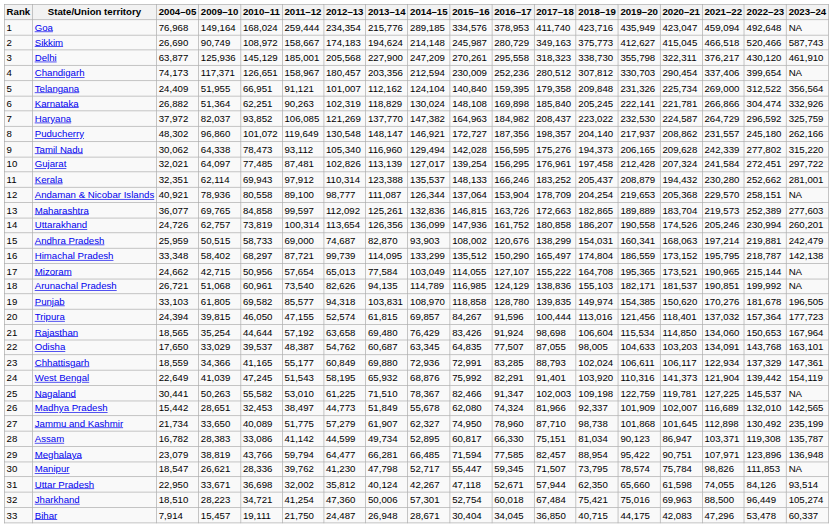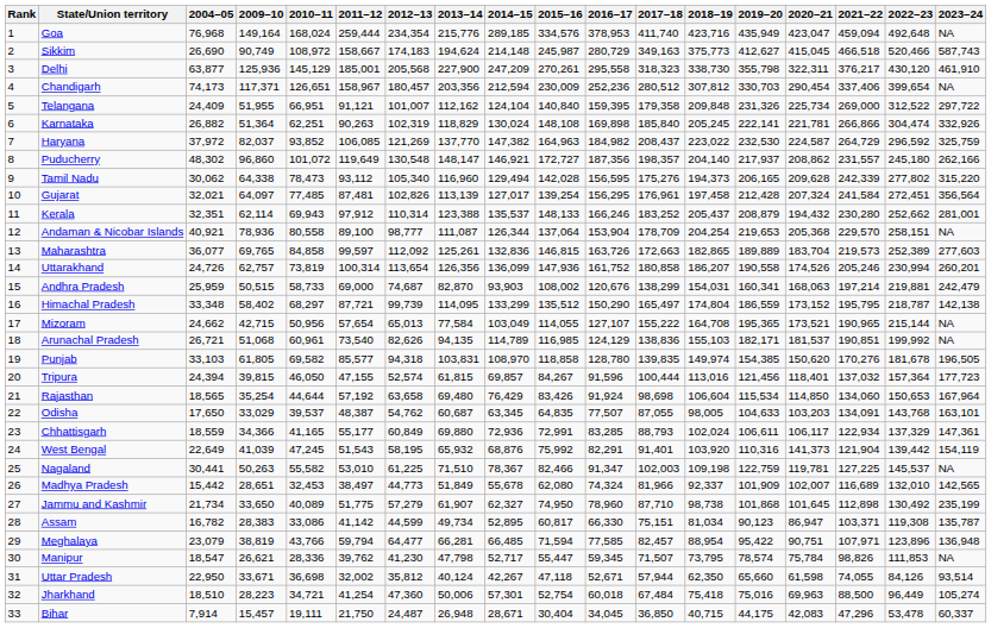 <table class="wikitable sortable defaultcenter col2left" style="font-size: 90%">
 <tr>
 <th>Rank</th>
 <th>State/Union territory</th>
 <th>2004–05</th>
 <th>2009–10</th>
 <th>2010–11</th>
 <th>2011–12</th>
 <th>2012–13</th>
 <th>2013–14</th>
 <th>2014–15</th>
 <th>2015–16</th>
 <th>2016–17</th>
 <th>2017–18</th>
 <th>2018–19</th>
 <th>2019–20</th>
 <th>2020–21</th>
 <th>2021–22</th>
 <th>2022–23</th>
 <th>2023–24</th>
 </tr>
 <tr>
 <td>1</td>
 <td><a href='#'>Goa</a></td>
 <td>76,968</td>
 <td>149,164</td>
 <td>168,024</td>
 <td>259,444</td>
 <td>234,354</td>
 <td>215,776</td>
 <td>289,185</td>
 <td>334,576</td>
 <td>378,953</td>
 <td>411,740</td>
 <td>423,716</td>
 <td>435,949</td>
 <td>423,047</td>
 <td>459,094</td>
 <td>492,648</td>
 <td>NA</td>
 </tr>
 <tr>
 <td>2</td>
 <td><a href='#'>Sikkim</a></td>
 <td>26,690</td>
 <td>90,749</td>
 <td>108,972</td>
 <td>158,667</td>
 <td>174,183</td>
 <td>194,624</td>
 <td>214,148</td>
 <td>245,987</td>
 <td>280,729</td>
 <td>349,163</td>
 <td>375,773</td>
 <td>412,627</td>
 <td>415,045</td>
 <td>466,518</td>
 <td>520,466</td>
 <td>587,743</td>
 </tr>
 <tr>
 <td>3</td>
 <td><a href='#'>Delhi</a></td>
 <td>63,877</td>
 <td>125,936</td>
 <td>145,129</td>
 <td>185,001</td>
 <td>205,568</td>
 <td>227,900</td>
 <td>247,209</td>
 <td>270,261</td>
 <td>295,558</td>
 <td>318,323</td>
 <td>338,730</td>
 <td>355,798</td>
 <td>322,311</td>
 <td>376,217</td>
 <td>430,120</td>
 <td>461,910</td>
 </tr>
 <tr>
 <td>4</td>
 <td><a href='#'>Chandigarh</a></td>
 <td>74,173</td>
 <td>117,371</td>
 <td>126,651</td>
 <td>158,967</td>
 <td>180,457</td>
 <td>203,356</td>
 <td>212,594</td>
 <td>230,009</td>
 <td>252,236</td>
 <td>280,512</td>
 <td>307,812</td>
 <td>330,703</td>
 <td>290,454</td>
 <td>337,406</td>
 <td>399,654</td>
 <td>NA</td>
 </tr>
 <tr>
 <td>5</td>
 <td><a href='#'>Telangana</a></td>
 <td>24,409</td>
 <td>51,955</td>
 <td>66,951</td>
 <td>91,121</td>
 <td>101,007</td>
 <td>112,162</td>
 <td>124,104</td>
 <td>140,840</td>
 <td>159,395</td>
 <td>179,358</td>
 <td>209,848</td>
 <td>231,326</td>
 <td>225,734</td>
 <td>269,000</td>
 <td>312,522</td>
-<td>356,564</td>
+<td>297,722</td>
 </tr>
 <tr>
 <td>6</td>
 <td><a href='#'>Karnataka</a></td>
 <td>26,882</td>
 <td>51,364</td>
 <td>62,251</td>
 <td>90,263</td>
 <td>102,319</td>
 <td>118,829</td>
 <td>130,024</td>
 <td>148,108</td>
 <td>169,898</td>
 <td>185,840</td>
 <td>205,245</td>
 <td>222,141</td>
 <td>221,781</td>
 <td>266,866</td>
 <td>304,474</td>
 <td>332,926</td>
 </tr>
 <tr>
 <td>7</td>
 <td><a href='#'>Haryana</a></td>
 <td>37,972</td>
 <td>82,037</td>
 <td>93,852</td>
 <td>106,085</td>
 <td>121,269</td>
 <td>137,770</td>
 <td>147,382</td>
 <td>164,963</td>
 <td>184,982</td>
 <td>208,437</td>
 <td>223,022</td>
 <td>232,530</td>
 <td>224,587</td>
 <td>264,729</td>
 <td>296,592</td>
 <td>325,759</td>
 </tr>
 <tr>
 <td>8</td>
 <td><a href='#'>Puducherry</a></td>
 <td>48,302</td>
 <td>96,860</td>
 <td>101,072</td>
 <td>119,649</td>
 <td>130,548</td>
 <td>148,147</td>
 <td>146,921</td>
 <td>172,727</td>
 <td>187,356</td>
 <td>198,357</td>
 <td>204,140</td>
 <td>217,937</td>
 <td>208,862</td>
 <td>231,557</td>
 <td>245,180</td>
 <td>262,166</td>
 </tr>
 <tr>
 <td>9</td>
 <td><a href='#'>Tamil Nadu</a></td>
 <td>30,062</td>
 <td>64,338</td>
 <td>78,473</td>
 <td>93,112</td>
 <td>105,340</td>
 <td>116,960</td>
 <td>129,494</td>
 <td>142,028</td>
 <td>156,595</td>
 <td>175,276</td>
 <td>194,373</td>
 <td>206,165</td>
 <td>209,628</td>
 <td>242,339</td>
 <td>277,802</td>
 <td>315,220</td>
 </tr>
 <tr>
 <td>10</td>
 <td><a href='#'>Gujarat</a></td>
 <td>32,021</td>
 <td>64,097</td>
 <td>77,485</td>
 <td>87,481</td>
 <td>102,826</td>
 <td>113,139</td>
 <td>127,017</td>
 <td>139,254</td>
 <td>156,295</td>
 <td>176,961</td>
 <td>197,458</td>
 <td>212,428</td>
 <td>207,324</td>
 <td>241,584</td>
 <td>272,451</td>
-<td>297,722</td>
+<td>356,564</td>
 </tr>
 <tr>
 <td>11</td>
 <td><a href='#'>Kerala</a></td>
 <td>32,351</td>
 <td>62,114</td>
 <td>69,943</td>
 <td>97,912</td>
 <td>110,314</td>
 <td>123,388</td>
 <td>135,537</td>
 <td>148,133</td>
 <td>166,246</td>
 <td>183,252</td>
 <td>205,437</td>
 <td>208,879</td>
 <td>194,432</td>
 <td>230,280</td>
 <td>252,662</td>
 <td>281,001</td>
 </tr>
 <tr>
 <td>12</td>
 <td><a href='#'>Andaman & Nicobar Islands</a></td>
 <td>40,921</td>
 <td>78,936</td>
 <td>80,558</td>
 <td>89,100</td>
 <td>98,777</td>
 <td>111,087</td>
 <td>126,344</td>
 <td>137,064</td>
 <td>153,904</td>
 <td>178,709</td>
 <td>204,254</td>
 <td>219,653</td>
 <td>205,368</td>
 <td>229,570</td>
 <td>258,151</td>
 <td>NA</td>
 </tr>
 <tr>
 <td>13</td>
 <td><a href='#'>Maharashtra</a></td>
 <td>36,077</td>
 <td>69,765</td>
 <td>84,858</td>
 <td>99,597</td>
 <td>112,092</td>
 <td>125,261</td>
 <td>132,836</td>
 <td>146,815</td>
 <td>163,726</td>
 <td>172,663</td>
 <td>182,865</td>
 <td>189,889</td>
 <td>183,704</td>
 <td>219,573</td>
 <td>252,389</td>
 <td>277,603</td>
 </tr>
 <tr>
 <td>14</td>
 <td><a href='#'>Uttarakhand</a></td>
 <td>24,726</td>
 <td>62,757</td>
 <td>73,819</td>
 <td>100,314</td>
 <td>113,654</td>
 <td>126,356</td>
 <td>136,099</td>
 <td>147,936</td>
 <td>161,752</td>
 <td>180,858</td>
 <td>186,207</td>
 <td>190,558</td>
 <td>174,526</td>
 <td>205,246</td>
 <td>230,994</td>
 <td>260,201</td>
 </tr>
 <tr>
 <td>15</td>
 <td><a href='#'>Andhra Pradesh </a></td>
 <td>25,959</td>
 <td>50,515</td>
 <td>58,733</td>
 <td>69,000</td>
 <td>74,687</td>
 <td>82,870</td>
 <td>93,903</td>
 <td>108,002</td>
 <td>120,676</td>
 <td>138,299</td>
 <td>154,031</td>
 <td>160,341</td>
 <td>168,063</td>
 <td>197,214</td>
 <td>219,881</td>
 <td>242,479</td>
 </tr>
 <tr>
 <td>16</td>
 <td><a href='#'>Himachal Pradesh</a></td>
 <td>33,348</td>
 <td>58,402</td>
 <td>68,297</td>
 <td>87,721</td>
 <td>99,739</td>
 <td>114,095</td>
 <td>133,299</td>
 <td>135,512</td>
 <td>150,290</td>
 <td>165,497</td>
 <td>174,804</td>
 <td>186,559</td>
 <td>173,152</td>
 <td>195,795</td>
 <td>218,787</td>
 <td>142,138</td>
 </tr>
 <tr>
 <td>17</td>
 <td><a href='#'>Mizoram</a></td>
 <td>24,662</td>
 <td>42,715</td>
 <td>50,956</td>
 <td>57,654</td>
 <td>65,013</td>
 <td>77,584</td>
 <td>103,049</td>
 <td>114,055</td>
 <td>127,107</td>
 <td>155,222</td>
 <td>164,708</td>
 <td>195,365</td>
 <td>173,521</td>
 <td>190,965</td>
 <td>215,144</td>
 <td>NA</td>
 </tr>
 <tr>
 <td>18</td>
 <td><a href='#'>Arunachal Pradesh</a></td>
 <td>26,721</td>
 <td>51,068</td>
 <td>60,961</td>
 <td>73,540</td>
 <td>82,626</td>
 <td>94,135</td>
 <td>114,789</td>
 <td>116,985</td>
 <td>124,129</td>
 <td>138,836</td>
 <td>155,103</td>
 <td>182,171</td>
 <td>181,537</td>
 <td>190,851</td>
 <td>199,992</td>
 <td>NA</td>
 </tr>
 <tr>
 <td>19</td>
 <td><a href='#'>Punjab</a></td>
 <td>33,103</td>
 <td>61,805</td>
 <td>69,582</td>
 <td>85,577</td>
 <td>94,318</td>
 <td>103,831</td>
 <td>108,970</td>
 <td>118,858</td>
 <td>128,780</td>
 <td>139,835</td>
 <td>149,974</td>
 <td>154,385</td>
 <td>150,620</td>
 <td>170,276</td>
 <td>181,678</td>
 <td>196,505</td>
 </tr>
 <tr>
 <td>20</td>
 <td><a href='#'>Tripura</a></td>
 <td>24,394</td>
 <td>39,815</td>
 <td>46,050</td>
 <td>47,155</td>
 <td>52,574</td>
 <td>61,815</td>
 <td>69,857</td>
 <td>84,267</td>
 <td>91,596</td>
 <td>100,444</td>
 <td>113,016</td>
 <td>121,456</td>
 <td>118,401</td>
 <td>137,032</td>
 <td>157,364</td>
 <td>177,723</td>
 </tr>
 <tr>
 <td>21</td>
 <td><a href='#'>Rajasthan</a></td>
 <td>18,565</td>
 <td>35,254</td>
 <td>44,644</td>
 <td>57,192</td>
 <td>63,658</td>
 <td>69,480</td>
 <td>76,429</td>
 <td>83,426</td>
 <td>91,924</td>
 <td>98,698</td>
 <td>106,604</td>
 <td>115,534</td>
 <td>114,850</td>
 <td>134,060</td>
 <td>150,653</td>
 <td>167,964</td>
 </tr>
 <tr>
 <td>22</td>
 <td><a href='#'>Odisha</a></td>
 <td>17,650</td>
 <td>33,029</td>
 <td>39,537</td>
 <td>48,387</td>
 <td>54,762</td>
 <td>60,687</td>
 <td>63,345</td>
 <td>64,835</td>
 <td>77,507</td>
 <td>87,055</td>
 <td>98,005</td>
 <td>104,633</td>
 <td>103,203</td>
 <td>134,091</td>
 <td>143,768</td>
 <td>163,101</td>
 </tr>
 <tr>
 <td>23</td>
 <td><a href='#'>Chhattisgarh</a></td>
 <td>18,559</td>
 <td>34,366</td>
 <td>41,165</td>
 <td>55,177</td>
 <td>60,849</td>
 <td>69,880</td>
 <td>72,936</td>
 <td>72,991</td>
 <td>83,285</td>
 <td>88,793</td>
 <td>102,024</td>
 <td>106,611</td>
 <td>106,117</td>
 <td>122,934</td>
 <td>137,329</td>
 <td>147,361</td>
 </tr>
 <tr>
 <td>24</td>
 <td><a href='#'>West Bengal</a></td>
 <td>22,649</td>
 <td>41,039</td>
 <td>47,245</td>
 <td>51,543</td>
 <td>58,195</td>
 <td>65,932</td>
 <td>68,876</td>
 <td>75,992</td>
 <td>82,291</td>
 <td>91,401</td>
 <td>103,920</td>
 <td>110,316</td>
 <td>141,373</td>
 <td>121,904</td>
 <td>139,442</td>
 <td>154,119</td>
 </tr>
 <tr>
 <td>25</td>
 <td><a href='#'>Nagaland</a></td>
 <td>30,441</td>
 <td>50,263</td>
 <td>55,582</td>
 <td>53,010</td>
 <td>61,225</td>
 <td>71,510</td>
 <td>78,367</td>
 <td>82,466</td>
 <td>91,347</td>
 <td>102,003</td>
 <td>109,198</td>
 <td>122,759</td>
 <td>119,781</td>
 <td>127,225</td>
 <td>145,537</td>
 <td>NA</td>
 </tr>
 <tr>
 <td>26</td>
 <td><a href='#'>Madhya Pradesh</a></td>
 <td>15,442</td>
 <td>28,651</td>
 <td>32,453</td>
 <td>38,497</td>
 <td>44,773</td>
 <td>51,849</td>
 <td>55,678</td>
 <td>62,080</td>
 <td>74,324</td>
 <td>81,966</td>
 <td>92,337</td>
 <td>101,909</td>
 <td>102,007</td>
 <td>116,689</td>
 <td>132,010</td>
 <td>142,565</td>
 </tr>
 <tr>
 <td>27</td>
 <td><a href='#'>Jammu and Kashmir</a></td>
 <td>21,734</td>
 <td>33,650</td>
 <td>40,089</td>
 <td>51,775</td>
 <td>57,279</td>
 <td>61,907</td>
 <td>62,327</td>
 <td>74,950</td>
 <td>78,960</td>
 <td>87,710</td>
 <td>98,738</td>
 <td>101,868</td>
 <td>101,645</td>
 <td>112,898</td>
 <td>130,492</td>
 <td>235,199</td>
 </tr>
 <tr>
 <td>28</td>
 <td><a href='#'>Assam</a></td>
 <td>16,782</td>
 <td>28,383</td>
 <td>33,086</td>
 <td>41,142</td>
 <td>44,599</td>
 <td>49,734</td>
 <td>52,895</td>
 <td>60,817</td>
 <td>66,330</td>
 <td>75,151</td>
 <td>81,034</td>
 <td>90,123</td>
 <td>86,947</td>
 <td>103,371</td>
 <td>119,308</td>
 <td>135,787</td>
 </tr>
 <tr>
 <td>29</td>
 <td><a href='#'>Meghalaya</a></td>
 <td>23,079</td>
 <td>38,819</td>
 <td>43,766</td>
 <td>59,794</td>
 <td>64,477</td>
 <td>66,281</td>
 <td>66,485</td>
 <td>71,594</td>
 <td>77,585</td>
 <td>82,457</td>
 <td>88,954</td>
 <td>95,422</td>
 <td>90,751</td>
 <td>107,971</td>
 <td>123,896</td>
 <td>136,948</td>
 </tr>
 <tr>
 <td>30</td>
 <td><a href='#'>Manipur</a></td>
 <td>18,547</td>
 <td>26,621</td>
 <td>28,336</td>
 <td>39,762</td>
 <td>41,230</td>
 <td>47,798</td>
 <td>52,717</td>
 <td>55,447</td>
 <td>59,345</td>
 <td>71,507</td>
 <td>73,795</td>
 <td>78,574</td>
 <td>75,784</td>
 <td>98,826</td>
 <td>111,853</td>
 <td>NA</td>
 </tr>
 <tr>
 <td>31</td>
 <td><a href='#'>Uttar Pradesh</a></td>
 <td>22,950</td>
 <td>33,671</td>
 <td>36,698</td>
 <td>32,002</td>
 <td>35,812</td>
 <td>40,124</td>
 <td>42,267</td>
 <td>47,118</td>
 <td>52,671</td>
 <td>57,944</td>
 <td>62,350</td>
 <td>65,660</td>
 <td>61,598</td>
 <td>74,055</td>
 <td>84,126</td>
 <td>93,514</td>
 </tr>
 <tr>
 <td>32</td>
 <td><a href='#'>Jharkhand</a></td>
 <td>18,510</td>
 <td>28,223</td>
 <td>34,721</td>
 <td>41,254</td>
 <td>47,360</td>
 <td>50,006</td>
 <td>57,301</td>
 <td>52,754</td>
 <td>60,018</td>
 <td>67,484</td>
-<td>75,421</td>
+<td>75,418</td>
 <td>75,016</td>
 <td>69,963</td>
 <td>88,500</td>
 <td>96,449</td>
 <td>105,274</td>
 </tr>
 <tr>
 <td>33</td>
 <td><a href='#'>Bihar</a></td>
 <td>7,914</td>
 <td>15,457</td>
 <td>19,111</td>
 <td>21,750</td>
 <td>24,487</td>
 <td>26,948</td>
 <td>28,671</td>
 <td>30,404</td>
 <td>34,045</td>
 <td>36,850</td>
 <td>40,715</td>
 <td>44,175</td>
 <td>42,083</td>
 <td>47,296</td>
 <td>53,478</td>
 <td>60,337</td>
 </tr>
 </table>
